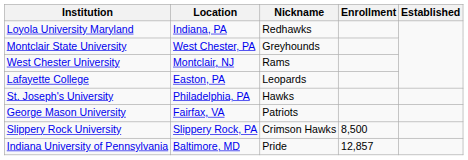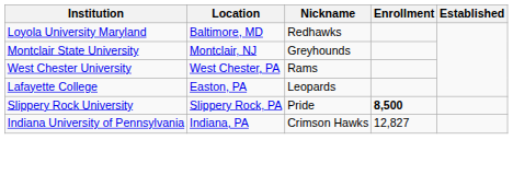 <table class="sortable wikitable">
 <tr>
 <th>Institution</th>
 <th>Location</th>
 <th>Nickname</th>
 <th>Enrollment</th>
 <th>Established</th>
 </tr>
 <tr>
 <td><a href='#'>Loyola University Maryland</a></td>
-<td><a href='#'>Indiana, PA</a></td>
+<td><a href='#'>Baltimore, MD</a></td>
 <td>Redhawks</td>
 <td></td>
 </tr>
 <tr>
 <td><a href='#'>Montclair State University</a></td>
-<td><a href='#'>West Chester, PA</a></td>
+<td><a href='#'>Montclair, NJ</a></td>
 <td>Greyhounds</td>
 <td></td>
 </tr>
 <tr>
 <td><a href='#'>West Chester University</a></td>
-<td><a href='#'>Montclair, NJ</a></td>
+<td><a href='#'>West Chester, PA</a></td>
 <td>Rams</td>
 <td></td>
 </tr>
 <tr>
 <td><a href='#'>Lafayette College</a></td>
 <td><a href='#'>Easton, PA</a></td>
 <td>Leopards</td>
 <td></td>
 </tr>
 <tr>
-<td><a href='#'>St. Joseph's University</a></td>
-<td><a href='#'>Philadelphia, PA</a></td>
-<td>Hawks</td>
-<td></td>
-<td></td>
-</tr>
-<tr>
-<td><a href='#'>George Mason University</a></td>
-<td><a href='#'>Fairfax, VA</a></td>
-<td>Patriots</td>
-<td></td>
-<td></td>
-</tr>
-<tr>
 <td><a href='#'>Slippery Rock University</a></td>
 <td><a href='#'>Slippery Rock, PA</a></td>
-<td>Crimson Hawks</td>
-<td>8,500</td>
+<td>Pride</td>
+<td><strong>8,500</strong></td>
 <td></td>
 </tr>
 <tr>
 <td><a href='#'>Indiana University of Pennsylvania</a></td>
-<td><a href='#'>Baltimore, MD</a></td>
-<td>Pride</td>
-<td>12,857</td>
+<td><a href='#'>Indiana, PA</a></td>
+<td>Crimson Hawks</td>
+<td>12,827</td>
 <td></td>
 </tr>
 </table>
